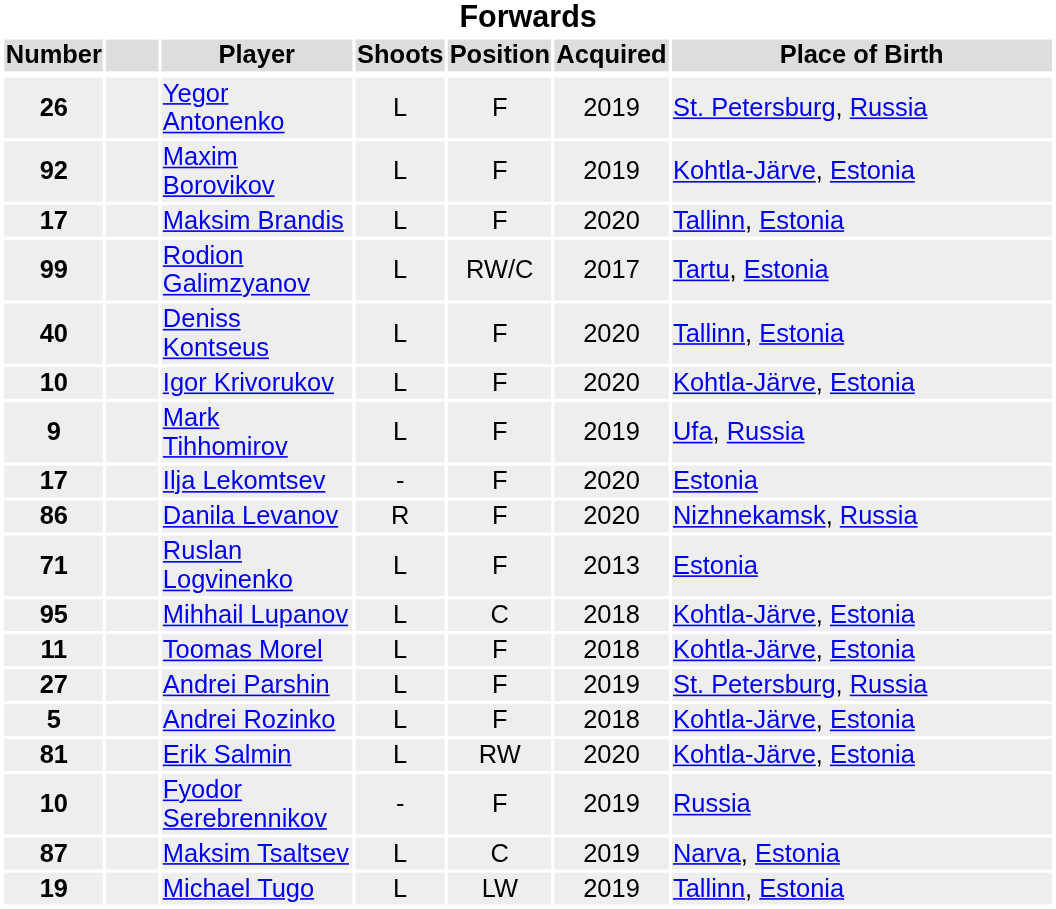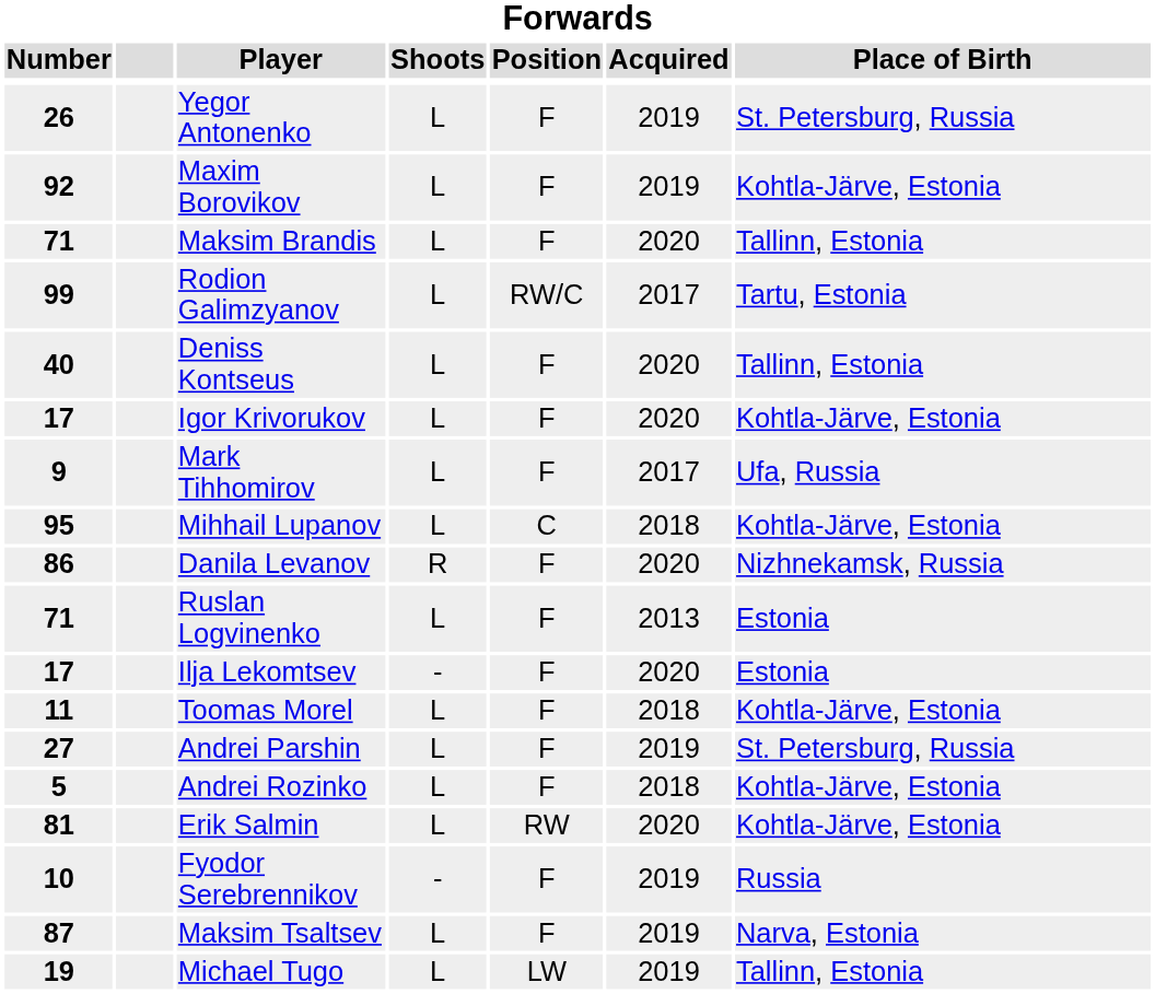 <table width=75%>
 <tr>
 <th colspan=7><big>Forwards</big></th>
 </tr>
 <tr bgcolor="#dddddd">
 <th width=5%>Number</th>
 <th width=5%></th>
 <th !width=15%>Player</th>
 <th width=8%>Shoots</th>
 <th width=8%>Position</th>
 <th width=9%>Acquired</th>
 <th width=37%>Place of Birth</th>
 </tr>
 <tr>
 </tr>
 <tr bgcolor="#eeeeee">
 <td align=center><strong>26</strong></td>
 <td align=center></td>
 <td><a href='#'>Yegor Antonenko</a></td>
 <td align=center>L</td>
 <td align=center>F</td>
 <td align=center>2019</td>
 <td><a href='#'>St. Petersburg</a>, <a href='#'>Russia</a></td>
 </tr>
 <tr bgcolor="#eeeeee">
 <td align=center><strong>92</strong></td>
 <td align=center></td>
 <td><a href='#'>Maxim Borovikov</a></td>
 <td align=center>L</td>
 <td align=center>F</td>
 <td align=center>2019</td>
 <td><a href='#'>Kohtla-Järve</a>, <a href='#'>Estonia</a></td>
 </tr>
 <tr bgcolor="#eeeeee">
-<td align=center><strong>17</strong></td>
+<td align=center><strong>71</strong></td>
 <td align=center></td>
 <td><a href='#'>Maksim Brandis</a></td>
 <td align=center>L</td>
 <td align=center>F</td>
 <td align=center>2020</td>
 <td><a href='#'>Tallinn</a>, <a href='#'>Estonia</a></td>
 </tr>
 <tr bgcolor="#eeeeee">
 <td align=center><strong>99</strong></td>
 <td align=center></td>
 <td><a href='#'>Rodion Galimzyanov</a></td>
 <td align=center>L</td>
 <td align=center>RW/C</td>
 <td align=center>2017</td>
 <td><a href='#'>Tartu</a>, <a href='#'>Estonia</a></td>
 </tr>
 <tr bgcolor="#eeeeee">
 <td align=center><strong>40</strong></td>
 <td align=center></td>
 <td><a href='#'>Deniss Kontseus</a></td>
 <td align=center>L</td>
 <td align=center>F</td>
 <td align=center>2020</td>
 <td><a href='#'>Tallinn</a>, <a href='#'>Estonia</a></td>
 </tr>
 <tr bgcolor="#eeeeee">
-<td align=center><strong>10</strong></td>
+<td align=center><strong>17</strong></td>
 <td align=center></td>
 <td><a href='#'>Igor Krivorukov</a></td>
 <td align=center>L</td>
 <td align=center>F</td>
 <td align=center>2020</td>
 <td><a href='#'>Kohtla-Järve</a>, <a href='#'>Estonia</a></td>
 </tr>
 <tr bgcolor="#eeeeee">
 <td align=center><strong>9</strong></td>
 <td align=center></td>
 <td><a href='#'>Mark Tihhomirov</a></td>
 <td align=center>L</td>
 <td align=center>F</td>
-<td align=center>2019</td>
+<td align=center>2017</td>
 <td><a href='#'>Ufa</a>, <a href='#'>Russia</a></td>
 </tr>
 <tr bgcolor="#eeeeee">
-<td align=center><strong>17</strong></td>
+<td align=center><strong>95</strong></td>
 <td align=center></td>
-<td><a href='#'>Ilja Lekomtsev</a></td>
-<td align=center>-</td>
-<td align=center>F</td>
-<td align=center>2020</td>
-<td><a href='#'>Estonia</a></td>
+<td><a href='#'>Mihhail Lupanov</a></td>
+<td align=center>L</td>
+<td align=center>C</td>
+<td align=center>2018</td>
+<td><a href='#'>Kohtla-Järve</a>, <a href='#'>Estonia</a></td>
 </tr>
 <tr bgcolor="#eeeeee">
 <td align=center><strong>86</strong></td>
 <td align=center></td>
 <td><a href='#'>Danila Levanov</a></td>
 <td align=center>R</td>
 <td align=center>F</td>
 <td align=center>2020</td>
 <td><a href='#'>Nizhnekamsk</a>, <a href='#'>Russia</a></td>
 </tr>
 <tr bgcolor="#eeeeee">
 <td align=center><strong>71</strong></td>
 <td align=center></td>
 <td><a href='#'>Ruslan Logvinenko</a></td>
 <td align=center>L</td>
 <td align=center>F</td>
 <td align=center>2013</td>
 <td><a href='#'>Estonia</a></td>
 </tr>
 <tr bgcolor="#eeeeee">
-<td align=center><strong>95</strong></td>
+<td align=center><strong>17</strong></td>
 <td align=center></td>
-<td><a href='#'>Mihhail Lupanov</a></td>
-<td align=center>L</td>
-<td align=center>C</td>
-<td align=center>2018</td>
-<td><a href='#'>Kohtla-Järve</a>, <a href='#'>Estonia</a></td>
+<td><a href='#'>Ilja Lekomtsev</a></td>
+<td align=center>-</td>
+<td align=center>F</td>
+<td align=center>2020</td>
+<td><a href='#'>Estonia</a></td>
 </tr>
 <tr bgcolor="#eeeeee">
 <td align=center><strong>11</strong></td>
 <td align=center></td>
 <td><a href='#'>Toomas Morel</a></td>
 <td align=center>L</td>
 <td align=center>F</td>
 <td align=center>2018</td>
 <td><a href='#'>Kohtla-Järve</a>, <a href='#'>Estonia</a></td>
 </tr>
 <tr bgcolor="#eeeeee">
 <td align=center><strong>27</strong></td>
 <td align=center></td>
 <td><a href='#'>Andrei Parshin</a></td>
 <td align=center>L</td>
 <td align=center>F</td>
 <td align=center>2019</td>
 <td><a href='#'>St. Petersburg</a>, <a href='#'>Russia</a></td>
 </tr>
 <tr bgcolor="#eeeeee">
 <td align=center><strong>5</strong></td>
 <td align=center></td>
 <td><a href='#'>Andrei Rozinko</a></td>
 <td align=center>L</td>
 <td align=center>F</td>
 <td align=center>2018</td>
 <td><a href='#'>Kohtla-Järve</a>, <a href='#'>Estonia</a></td>
 </tr>
 <tr bgcolor="#eeeeee">
 <td align=center><strong>81</strong></td>
 <td align=center></td>
 <td><a href='#'>Erik Salmin</a></td>
 <td align=center>L</td>
 <td align=center>RW</td>
 <td align=center>2020</td>
 <td><a href='#'>Kohtla-Järve</a>, <a href='#'>Estonia</a></td>
 </tr>
 <tr bgcolor="#eeeeee">
 <td align=center><strong>10</strong></td>
 <td align=center></td>
 <td><a href='#'>Fyodor Serebrennikov</a></td>
 <td align=center>-</td>
 <td align=center>F</td>
 <td align=center>2019</td>
 <td><a href='#'>Russia</a></td>
 </tr>
 <tr bgcolor="#eeeeee">
 <td align=center><strong>87</strong></td>
 <td align=center></td>
 <td><a href='#'>Maksim Tsaltsev</a></td>
 <td align=center>L</td>
-<td align=center>C</td>
+<td align=center>F</td>
 <td align=center>2019</td>
 <td><a href='#'>Narva</a>, <a href='#'>Estonia</a></td>
 </tr>
 <tr bgcolor="#eeeeee">
 <td align=center><strong>19</strong></td>
 <td align=center></td>
 <td><a href='#'>Michael Tugo</a></td>
 <td align=center>L</td>
 <td align=center>LW</td>
 <td align=center>2019</td>
 <td><a href='#'>Tallinn</a>, <a href='#'>Estonia</a></td>
 </tr>
 </table>
